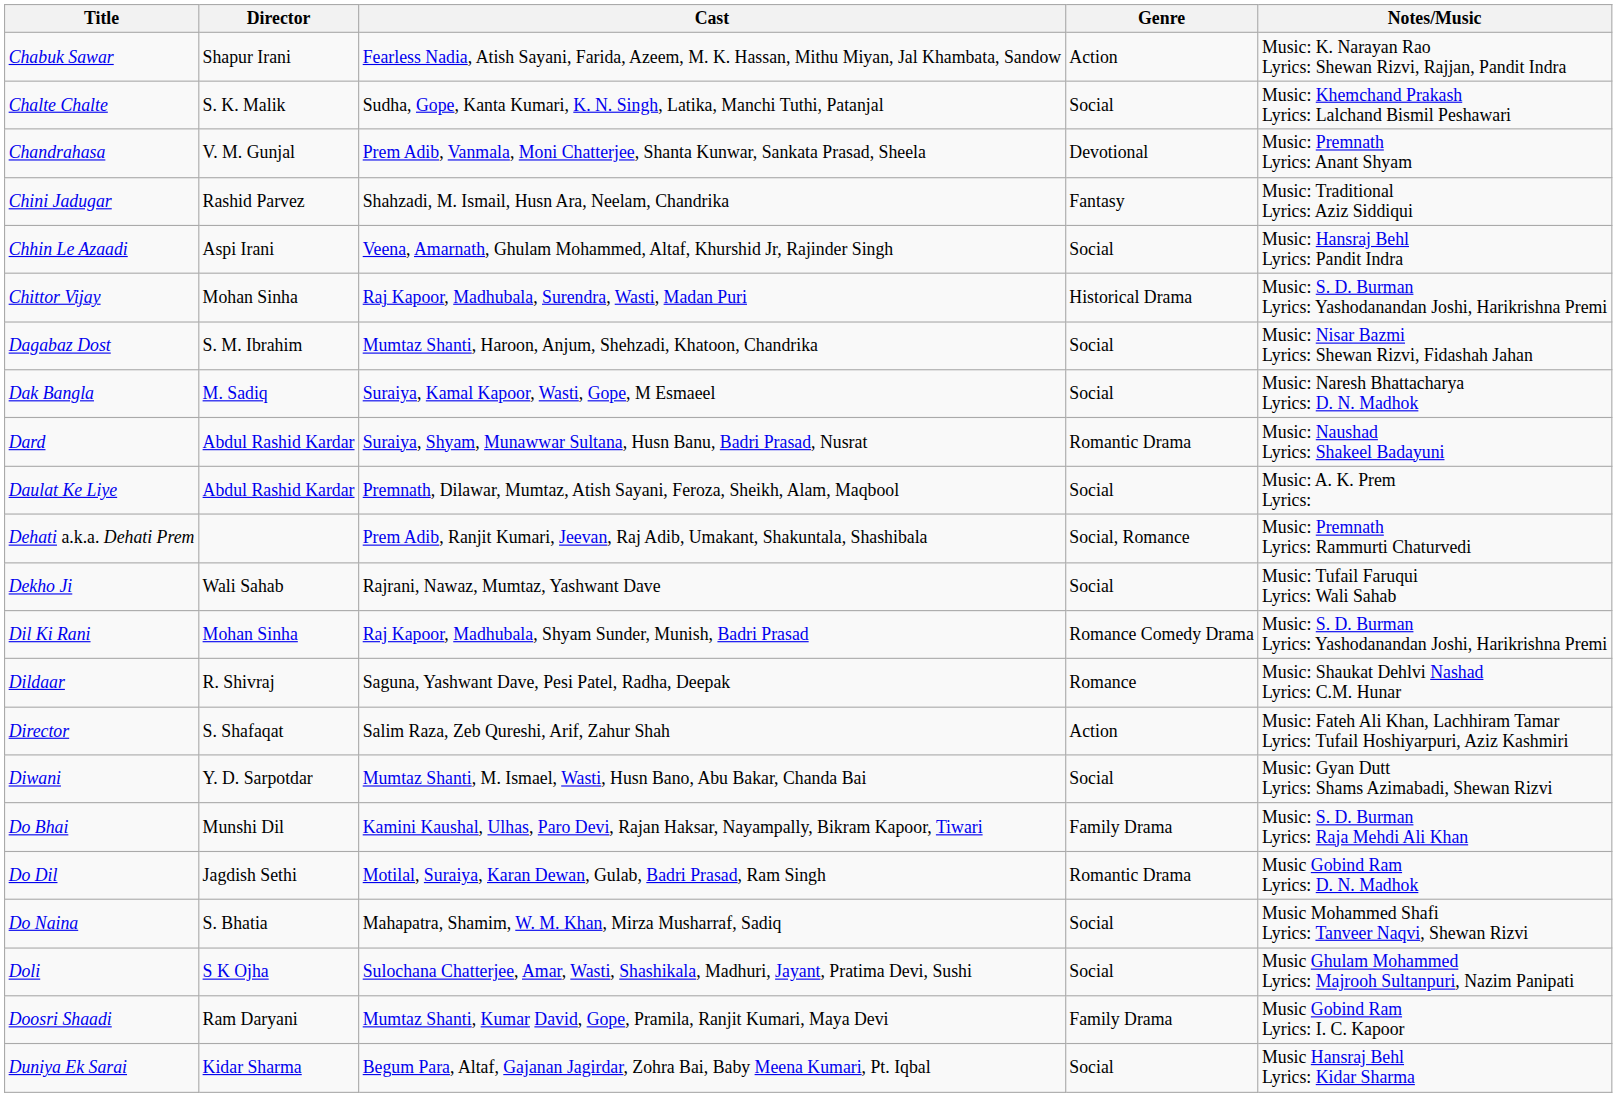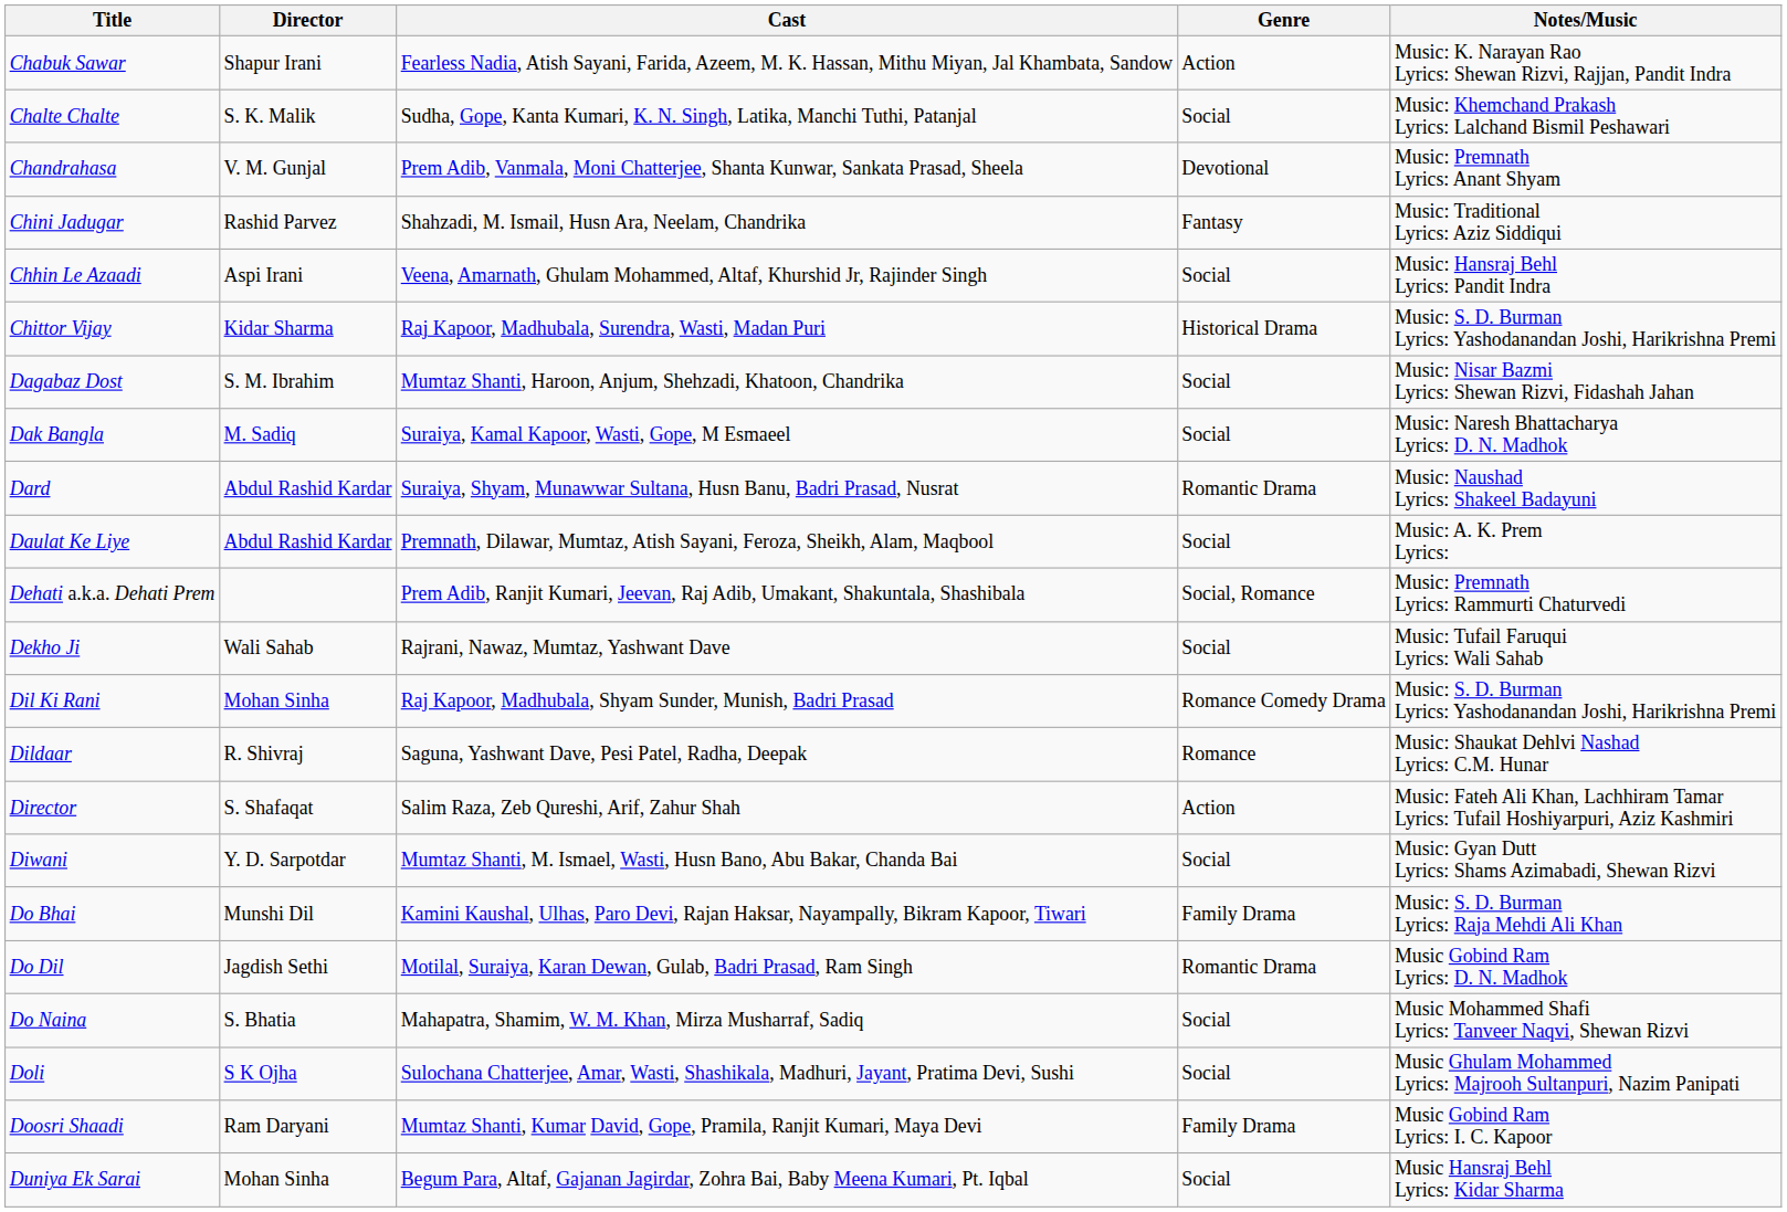 <table class="wikitable">
 <tr>
 <th>Title</th>
 <th>Director</th>
 <th>Cast</th>
 <th>Genre</th>
 <th>Notes/Music</th>
 </tr>
 <tr>
 <td><em><a href='#'>Chabuk Sawar</a></em></td>
 <td>Shapur Irani</td>
 <td><a href='#'>Fearless Nadia</a>, Atish Sayani, Farida, Azeem, M. K. Hassan, Mithu Miyan, Jal Khambata, Sandow</td>
 <td>Action</td>
 <td>Music: K. Narayan Rao<br>Lyrics: Shewan Rizvi, Rajjan, Pandit Indra</td>
 </tr>
 <tr>
 <td><em><a href='#'>Chalte Chalte</a></em></td>
 <td>S. K. Malik</td>
 <td>Sudha, <a href='#'>Gope</a>, Kanta Kumari, <a href='#'>K. N. Singh</a>, Latika, Manchi Tuthi, Patanjal</td>
 <td>Social</td>
 <td>Music: <a href='#'>Khemchand Prakash</a><br>Lyrics: Lalchand Bismil Peshawari</td>
 </tr>
 <tr>
 <td><em><a href='#'>Chandrahasa</a></em></td>
 <td>V. M. Gunjal</td>
 <td><a href='#'>Prem Adib</a>, <a href='#'>Vanmala</a>,  <a href='#'>Moni Chatterjee</a>, Shanta Kunwar, Sankata Prasad, Sheela</td>
 <td>Devotional</td>
 <td>Music: <a href='#'>Premnath</a><br>Lyrics: Anant Shyam</td>
 </tr>
 <tr>
 <td><em><a href='#'>Chini Jadugar</a></em></td>
 <td>Rashid Parvez</td>
 <td>Shahzadi, M. Ismail, Husn Ara, Neelam, Chandrika</td>
 <td>Fantasy</td>
 <td>Music: Traditional<br>Lyrics: Aziz Siddiqui</td>
 </tr>
 <tr>
 <td><em><a href='#'>Chhin Le Azaadi</a></em></td>
 <td>Aspi Irani</td>
 <td><a href='#'>Veena</a>, <a href='#'>Amarnath</a>, Ghulam Mohammed, Altaf, Khurshid Jr, Rajinder Singh</td>
 <td>Social</td>
 <td>Music: <a href='#'>Hansraj Behl</a><br>Lyrics: Pandit Indra</td>
 </tr>
 <tr>
 <td><em><a href='#'>Chittor Vijay</a></em></td>
-<td>Mohan Sinha</td>
+<td><a href='#'>Kidar Sharma</a></td>
 <td><a href='#'>Raj Kapoor</a>, <a href='#'>Madhubala</a>, <a href='#'>Surendra</a>, <a href='#'>Wasti</a>, <a href='#'>Madan Puri</a></td>
 <td>Historical Drama</td>
 <td>Music: <a href='#'>S. D. Burman</a><br>Lyrics: Yashodanandan Joshi, Harikrishna Premi</td>
 </tr>
 <tr>
 <td><em><a href='#'>Dagabaz Dost</a></em></td>
 <td>S. M. Ibrahim</td>
 <td><a href='#'>Mumtaz Shanti</a>, Haroon, Anjum, Shehzadi, Khatoon, Chandrika</td>
 <td>Social</td>
 <td>Music: <a href='#'>Nisar Bazmi</a><br>Lyrics: Shewan Rizvi, Fidashah Jahan</td>
 </tr>
 <tr>
 <td><em><a href='#'>Dak Bangla</a></em></td>
 <td><a href='#'>M. Sadiq</a></td>
 <td><a href='#'>Suraiya</a>, <a href='#'>Kamal Kapoor</a>, <a href='#'>Wasti</a>, <a href='#'>Gope</a>, M Esmaeel</td>
 <td>Social</td>
 <td>Music: Naresh Bhattacharya<br>Lyrics: <a href='#'>D. N. Madhok</a></td>
 </tr>
 <tr>
 <td><em><a href='#'>Dard</a></em></td>
 <td><a href='#'>Abdul Rashid Kardar</a></td>
 <td><a href='#'>Suraiya</a>, <a href='#'>Shyam</a>, <a href='#'>Munawwar Sultana</a>, Husn Banu, <a href='#'>Badri Prasad</a>, Nusrat</td>
 <td>Romantic Drama</td>
 <td>Music: <a href='#'>Naushad</a><br>Lyrics: <a href='#'>Shakeel Badayuni</a></td>
 </tr>
 <tr>
 <td><em><a href='#'>Daulat Ke Liye</a></em></td>
 <td><a href='#'>Abdul Rashid Kardar</a></td>
 <td><a href='#'>Premnath</a>, Dilawar, Mumtaz, Atish Sayani, Feroza, Sheikh, Alam, Maqbool</td>
 <td>Social</td>
 <td>Music: A. K. Prem<br>Lyrics:</td>
 </tr>
 <tr>
 <td><em><a href='#'>Dehati</a></em> a.k.a. <em>Dehati Prem</em></td>
 <td></td>
 <td><a href='#'>Prem Adib</a>, Ranjit Kumari, <a href='#'>Jeevan</a>, Raj Adib, Umakant, Shakuntala, Shashibala</td>
 <td>Social, Romance</td>
 <td>Music: <a href='#'>Premnath</a><br>Lyrics: Rammurti Chaturvedi</td>
 </tr>
 <tr>
 <td><em><a href='#'>Dekho Ji</a></em></td>
 <td>Wali Sahab</td>
 <td>Rajrani, Nawaz, Mumtaz, Yashwant Dave</td>
 <td>Social</td>
 <td>Music: Tufail Faruqui<br>Lyrics: Wali Sahab</td>
 </tr>
 <tr>
 <td><em><a href='#'>Dil Ki Rani</a></em></td>
 <td><a href='#'>Mohan Sinha</a></td>
 <td><a href='#'>Raj Kapoor</a>, <a href='#'>Madhubala</a>, Shyam Sunder, Munish, <a href='#'>Badri Prasad</a></td>
 <td>Romance Comedy Drama</td>
 <td>Music: <a href='#'>S. D. Burman</a><br>Lyrics: Yashodanandan Joshi, Harikrishna Premi</td>
 </tr>
 <tr>
 <td><em><a href='#'>Dildaar</a></em></td>
 <td>R. Shivraj</td>
 <td>Saguna, Yashwant Dave, Pesi Patel, Radha, Deepak</td>
 <td>Romance</td>
 <td>Music: Shaukat Dehlvi <a href='#'>Nashad</a><br>Lyrics: C.M. Hunar</td>
 </tr>
 <tr>
 <td><em><a href='#'>Director</a></em></td>
 <td>S. Shafaqat</td>
 <td>Salim Raza, Zeb Qureshi, Arif, Zahur Shah</td>
 <td>Action</td>
 <td>Music: Fateh Ali Khan, Lachhiram Tamar<br>Lyrics: Tufail Hoshiyarpuri, Aziz Kashmiri</td>
 </tr>
 <tr>
 <td><em><a href='#'>Diwani</a></em></td>
 <td>Y. D. Sarpotdar</td>
 <td><a href='#'>Mumtaz Shanti</a>, M. Ismael, <a href='#'>Wasti</a>, Husn Bano, Abu Bakar, Chanda Bai</td>
 <td>Social</td>
 <td>Music: Gyan Dutt<br>Lyrics: Shams Azimabadi, Shewan Rizvi</td>
 </tr>
 <tr>
 <td><em><a href='#'>Do Bhai</a></em></td>
 <td>Munshi Dil</td>
 <td><a href='#'>Kamini Kaushal</a>, <a href='#'>Ulhas</a>, <a href='#'>Paro Devi</a>, Rajan Haksar, Nayampally, Bikram Kapoor, <a href='#'>Tiwari</a></td>
 <td>Family Drama</td>
 <td>Music: <a href='#'>S. D. Burman</a><br>Lyrics: <a href='#'>Raja Mehdi Ali Khan</a></td>
 </tr>
 <tr>
 <td><em><a href='#'>Do Dil</a></em></td>
 <td>Jagdish Sethi</td>
 <td><a href='#'>Motilal</a>, <a href='#'>Suraiya</a>, <a href='#'>Karan Dewan</a>, Gulab, <a href='#'>Badri Prasad</a>, Ram Singh</td>
 <td>Romantic Drama</td>
 <td>Music <a href='#'>Gobind Ram</a><br>Lyrics: <a href='#'>D. N. Madhok</a></td>
 </tr>
 <tr>
 <td><em><a href='#'>Do Naina</a></em></td>
 <td>S. Bhatia</td>
 <td>Mahapatra, Shamim, <a href='#'>W. M. Khan</a>, Mirza Musharraf, Sadiq</td>
 <td>Social</td>
 <td>Music Mohammed Shafi<br>Lyrics: <a href='#'>Tanveer Naqvi</a>, Shewan Rizvi</td>
 </tr>
 <tr>
 <td><em><a href='#'>Doli</a></em></td>
 <td><a href='#'>S K Ojha</a></td>
 <td><a href='#'>Sulochana Chatterjee</a>, <a href='#'>Amar</a>, <a href='#'>Wasti</a>, <a href='#'>Shashikala</a>, Madhuri, <a href='#'>Jayant</a>, Pratima Devi, Sushi</td>
 <td>Social</td>
 <td>Music <a href='#'>Ghulam Mohammed</a><br>Lyrics: <a href='#'>Majrooh Sultanpuri</a>, Nazim Panipati</td>
 </tr>
 <tr>
 <td><em><a href='#'>Doosri Shaadi</a></em></td>
 <td>Ram Daryani</td>
 <td><a href='#'>Mumtaz Shanti</a>, <a href='#'>Kumar</a> <a href='#'>David</a>, <a href='#'>Gope</a>, Pramila, Ranjit Kumari, Maya Devi</td>
 <td>Family Drama</td>
 <td>Music <a href='#'>Gobind Ram</a><br>Lyrics: I. C. Kapoor</td>
 </tr>
 <tr>
 <td><em><a href='#'>Duniya Ek Sarai</a></em></td>
-<td><a href='#'>Kidar Sharma</a></td>
+<td>Mohan Sinha</td>
 <td><a href='#'>Begum Para</a>, Altaf, <a href='#'>Gajanan Jagirdar</a>, Zohra Bai, Baby <a href='#'>Meena Kumari</a>, Pt. Iqbal</td>
 <td>Social</td>
 <td>Music <a href='#'>Hansraj Behl</a><br>Lyrics: <a href='#'>Kidar Sharma</a></td>
 </tr>
 </table>
